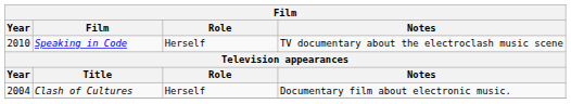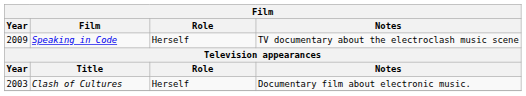 <table class="wikitable">
 <tr>
 <th colspan="4">Film</th>
 </tr>
 <tr>
 <th>Year</th>
 <th width="170">Film</th>
 <th width="150">Role</th>
 <th>Notes</th>
 </tr>
 <tr>
-<td>2010</td>
+<td>2009</td>
 <td><em><a href='#'>Speaking in Code</a></em></td>
 <td>Herself</td>
 <td>TV documentary about the electroclash music scene</td>
 </tr>
 <tr>
 <th colspan="4">Television appearances</th>
 </tr>
 <tr>
 <th>Year</th>
 <th>Title</th>
 <th>Role</th>
 <th>Notes</th>
 </tr>
 <tr>
-<td>2004</td>
+<td>2003</td>
 <td><em>Clash of Cultures</em></td>
 <td>Herself</td>
 <td>Documentary film about electronic music.</td>
 </tr>
 <tr>
 </tr>
 </table>
